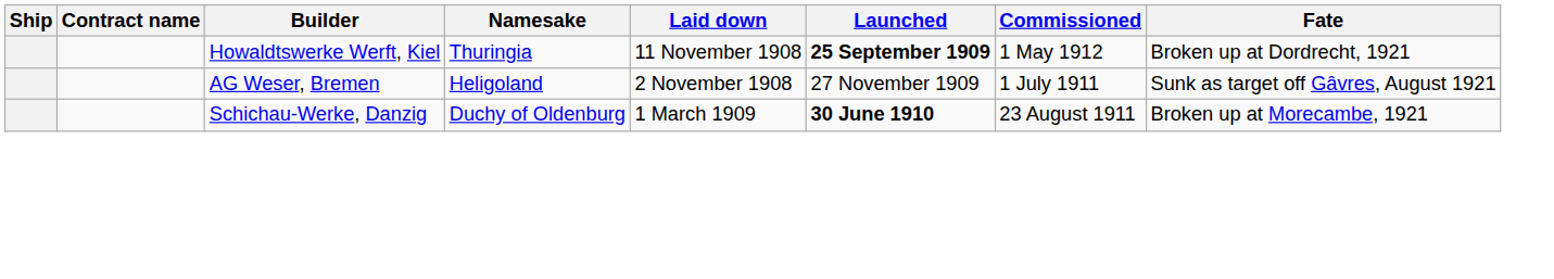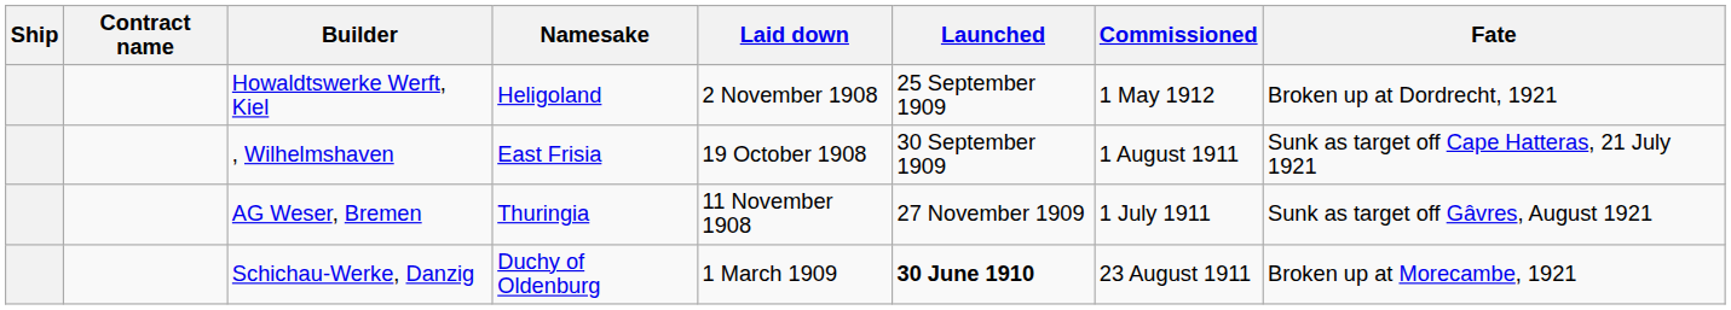 <table class="wikitable plainrowheaders">
 <tr>
 <th scope="col">Ship</th>
 <th scope="col">Contract name</th>
 <th scope="col">Builder</th>
 <th scope="col">Namesake</th>
 <th scope="col"><a href='#'>Laid down</a></th>
 <th scope="col"><a href='#'>Launched</a></th>
 <th scope="col"><a href='#'>Commissioned</a></th>
 <th scope="col">Fate</th>
 </tr>
 <tr>
 <th scope="row"></th>
 <td> </td>
 <td><a href='#'>Howaldtswerke Werft</a>, <a href='#'>Kiel</a></td>
-<td><a href='#'>Thuringia</a></td>
-<td>11 November 1908</td>
-<td><strong>25 September 1909</strong></td>
+<td><a href='#'>Heligoland</a></td>
+<td>2 November 1908</td>
+<td>25 September 1909</td>
 <td>1 May 1912</td>
 <td>Broken up at Dordrecht, 1921</td>
 </tr>
 <tr>
 <th scope="row"></th>
 <td> </td>
+<td>, <a href='#'>Wilhelmshaven</a></td>
+<td><a href='#'>East Frisia</a></td>
+<td>19 October 1908</td>
+<td>30 September 1909</td>
+<td>1 August 1911</td>
+<td>Sunk as target off <a href='#'>Cape Hatteras</a>, 21 July 1921</td>
+</tr>
+<tr>
+<th scope="row"></th>
+<td> </td>
 <td><a href='#'>AG Weser</a>, <a href='#'>Bremen</a></td>
-<td><a href='#'>Heligoland</a></td>
-<td>2 November 1908</td>
+<td><a href='#'>Thuringia</a></td>
+<td>11 November 1908</td>
 <td>27 November 1909</td>
 <td>1 July 1911</td>
 <td>Sunk as target off <a href='#'>Gâvres</a>, August 1921</td>
 </tr>
 <tr>
 <th scope="row"></th>
 <td> </td>
 <td><a href='#'>Schichau-Werke</a>, <a href='#'>Danzig</a></td>
 <td><a href='#'>Duchy of Oldenburg</a></td>
 <td>1 March 1909</td>
 <td><strong>30 June 1910</strong></td>
 <td>23 August 1911</td>
 <td>Broken up at <a href='#'>Morecambe</a>, 1921</td>
 </tr>
 </table>
